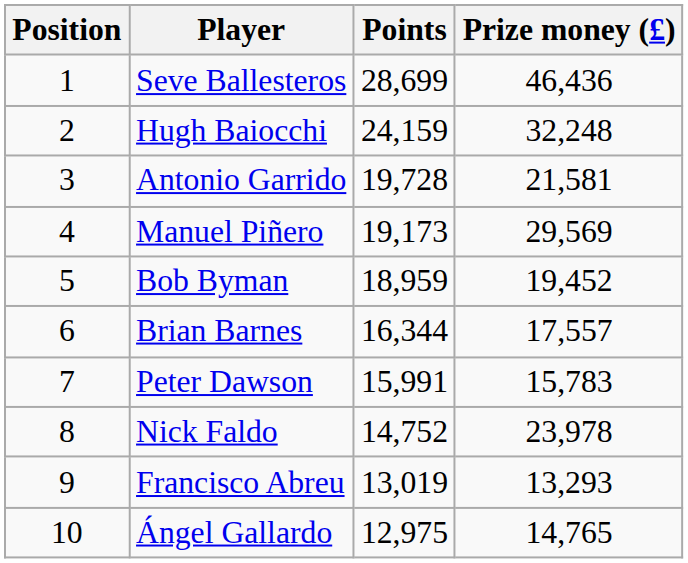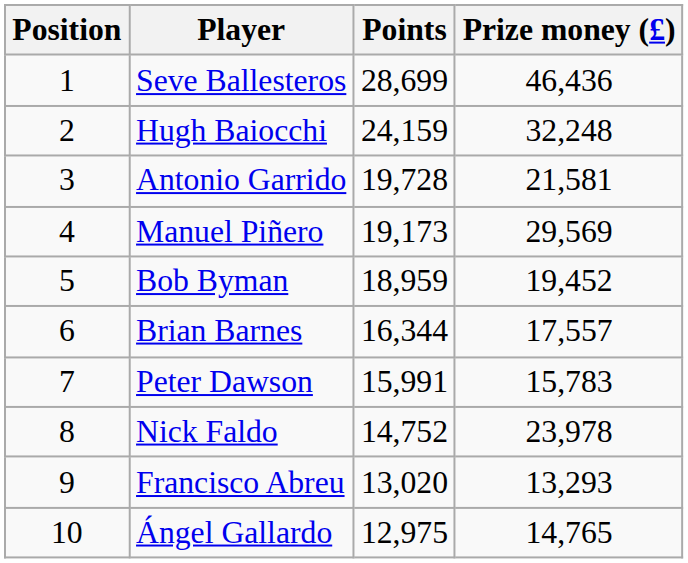 <table class="wikitable">
 <tr>
 <th>Position</th>
 <th>Player</th>
 <th>Points</th>
 <th>Prize money (<a href='#'>£</a>)</th>
 </tr>
 <tr>
 <td align=center>1</td>
 <td> <a href='#'>Seve Ballesteros</a></td>
 <td align=center>28,699</td>
 <td align=center>46,436</td>
 </tr>
 <tr>
 <td align=center>2</td>
 <td> <a href='#'>Hugh Baiocchi</a></td>
 <td align=center>24,159</td>
 <td align=center>32,248</td>
 </tr>
 <tr>
 <td align=center>3</td>
 <td> <a href='#'>Antonio Garrido</a></td>
 <td align=center>19,728</td>
 <td align=center>21,581</td>
 </tr>
 <tr>
 <td align=center>4</td>
 <td> <a href='#'>Manuel Piñero</a></td>
 <td align=center>19,173</td>
 <td align=center>29,569</td>
 </tr>
 <tr>
 <td align=center>5</td>
 <td> <a href='#'>Bob Byman</a></td>
 <td align=center>18,959</td>
 <td align=center>19,452</td>
 </tr>
 <tr>
 <td align=center>6</td>
 <td> <a href='#'>Brian Barnes</a></td>
 <td align=center>16,344</td>
 <td align=center>17,557</td>
 </tr>
 <tr>
 <td align=center>7</td>
 <td> <a href='#'>Peter Dawson</a></td>
 <td align=center>15,991</td>
 <td align=center>15,783</td>
 </tr>
 <tr>
 <td align=center>8</td>
 <td> <a href='#'>Nick Faldo</a></td>
 <td align=center>14,752</td>
 <td align=center>23,978</td>
 </tr>
 <tr>
 <td align=center>9</td>
 <td> <a href='#'>Francisco Abreu</a></td>
-<td align=center>13,019</td>
+<td align=center>13,020</td>
 <td align=center>13,293</td>
 </tr>
 <tr>
 <td align=center>10</td>
 <td> <a href='#'>Ángel Gallardo</a></td>
 <td align=center>12,975</td>
 <td align=center>14,765</td>
 </tr>
 </table>
